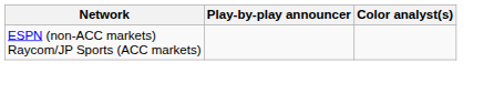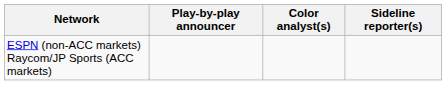 <table class="wikitable">
 <tr>
 <th>Network</th>
 <th>Play-by-play announcer</th>
 <th>Color analyst(s)</th>
+<th>Sideline reporter(s)</th>
 </tr>
 <tr>
 <td><a href='#'>ESPN</a> (non-ACC markets)<br>Raycom/JP Sports (ACC markets)</td>
 <td></td>
 <td></td>
+<td></td>
 </tr>
 </table>
